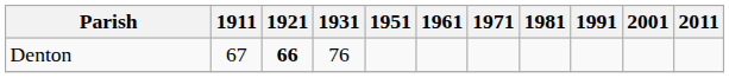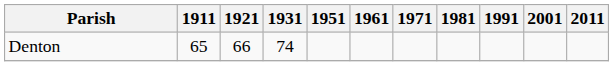 <table class="wikitable" style="text-align:center">
 <tr>
 <th width="150">Parish<br></th>
 <th width="30">1911<br></th>
 <th width="30">1921<br></th>
 <th width="30">1931<br></th>
 <th width="30">1951<br></th>
 <th width="30">1961<br></th>
 <th width="30">1971<br></th>
 <th width="30">1981<br></th>
 <th width="30">1991<br></th>
 <th width="30">2001<br></th>
 <th width="30">2011 <br></th>
 </tr>
 <tr>
 <td align=left>Denton</td>
-<td align="center">67</td>
-<td align="center"><strong>66</strong></td>
-<td align="center">76</td>
+<td align="center">65</td>
+<td align="center">66</td>
+<td align="center">74</td>
 <td align="center"></td>
 <td align="center"></td>
 <td align="center"></td>
 <td align="center"></td>
 <td align="center"></td>
 <td align="center"></td>
 <td align="center"></td>
 </tr>
 <tr>
 </tr>
 </table>
